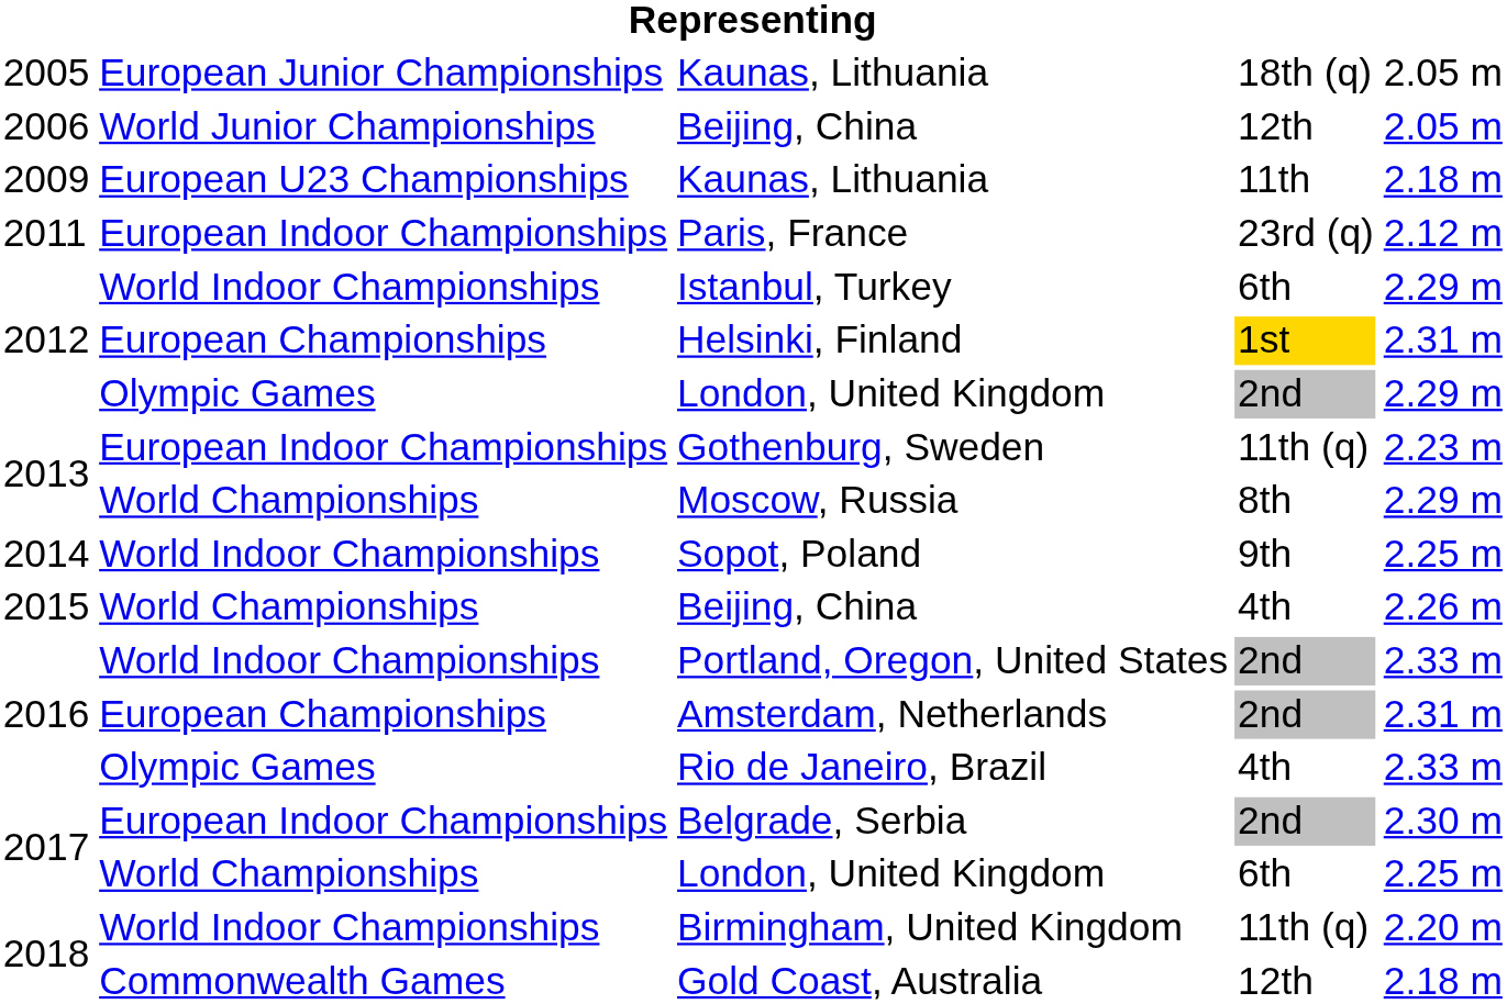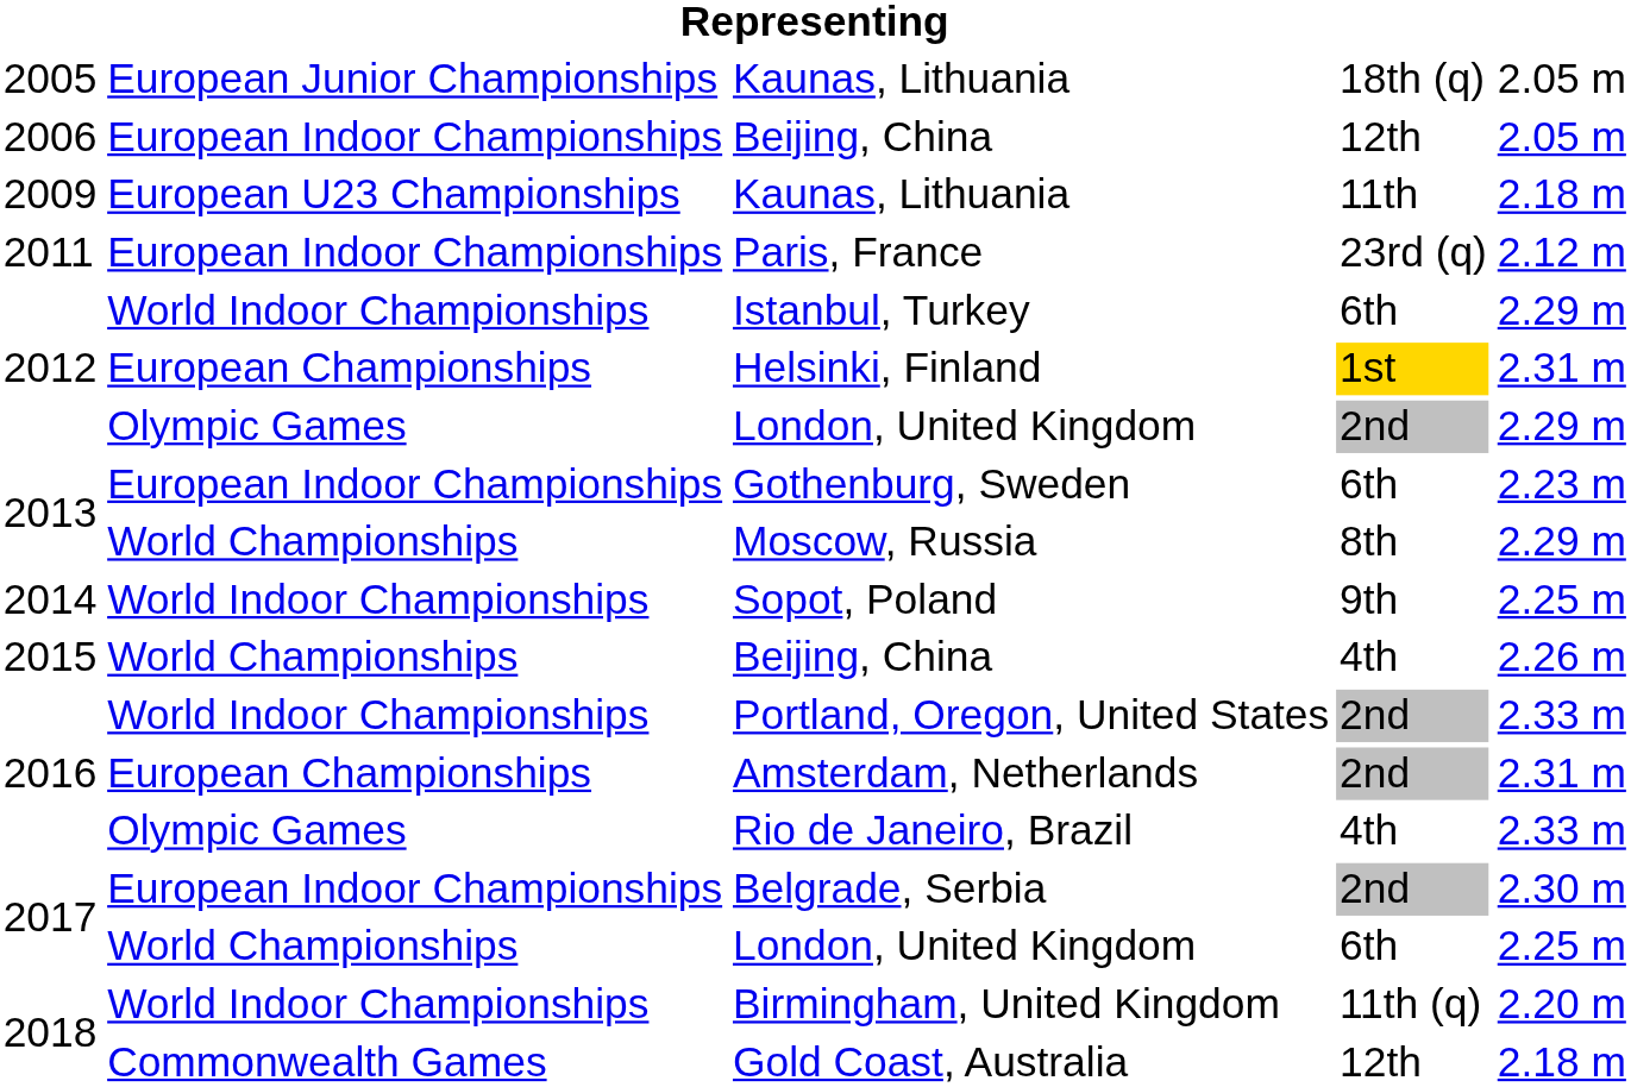 <table>
 <tr>
 <th colspan="5">Representing </th>
 </tr>
 <tr>
 <td>2005</td>
 <td><a href='#'>European Junior Championships</a></td>
 <td><a href='#'>Kaunas</a>, Lithuania</td>
 <td> 18th (q)</td>
 <td>2.05 m</td>
 </tr>
 <tr>
 <td>2006</td>
-<td><a href='#'>World Junior Championships</a></td>
+<td><a href='#'>European Indoor Championships</a></td>
 <td><a href='#'>Beijing</a>, China</td>
 <td> 12th</td>
 <td><a href='#'>2.05 m</a></td>
 </tr>
 <tr>
 <td>2009</td>
 <td><a href='#'>European U23 Championships</a></td>
 <td><a href='#'>Kaunas</a>, Lithuania</td>
 <td> 11th</td>
 <td><a href='#'>2.18 m</a></td>
 </tr>
 <tr>
 <td>2011</td>
 <td><a href='#'>European Indoor Championships</a></td>
 <td><a href='#'>Paris</a>, France</td>
 <td> 23rd (q)</td>
 <td><a href='#'>2.12 m</a></td>
 </tr>
 <tr>
 <td rowspan="3">2012</td>
 <td><a href='#'>World Indoor Championships</a></td>
 <td><a href='#'>Istanbul</a>, Turkey</td>
 <td> 6th</td>
 <td><a href='#'>2.29 m</a></td>
 </tr>
 <tr>
 <td><a href='#'>European Championships</a></td>
 <td><a href='#'>Helsinki</a>, Finland</td>
 <td style="background-color: gold;"> 1st</td>
 <td><a href='#'>2.31 m</a></td>
 </tr>
 <tr>
 <td><a href='#'>Olympic Games</a></td>
 <td><a href='#'>London</a>, United Kingdom</td>
 <td style="background:silver;">2nd</td>
 <td><a href='#'>2.29 m</a></td>
 </tr>
 <tr>
 <td rowspan="2">2013</td>
 <td><a href='#'>European Indoor Championships</a></td>
 <td><a href='#'>Gothenburg</a>, Sweden</td>
-<td>11th (q)</td>
+<td> 6th</td>
 <td><a href='#'>2.23 m</a></td>
 </tr>
 <tr>
 <td><a href='#'>World Championships</a></td>
 <td><a href='#'>Moscow</a>, Russia</td>
 <td>8th</td>
 <td><a href='#'>2.29 m</a></td>
 </tr>
 <tr>
 <td>2014</td>
 <td><a href='#'>World Indoor Championships</a></td>
 <td><a href='#'>Sopot</a>, Poland</td>
 <td>9th</td>
 <td><a href='#'>2.25 m</a></td>
 </tr>
 <tr>
 <td>2015</td>
 <td><a href='#'>World Championships</a></td>
 <td><a href='#'>Beijing</a>, China</td>
 <td>4th</td>
 <td><a href='#'>2.26 m</a></td>
 </tr>
 <tr>
 <td rowspan=3>2016</td>
 <td><a href='#'>World Indoor Championships</a></td>
 <td><a href='#'>Portland, Oregon</a>, United States</td>
 <td style="background-color: silver;"> 2nd</td>
 <td><a href='#'>2.33 m</a></td>
 </tr>
 <tr>
 <td><a href='#'>European Championships</a></td>
 <td><a href='#'>Amsterdam</a>, Netherlands</td>
 <td bgcolor=silver>2nd</td>
 <td><a href='#'>2.31 m</a></td>
 </tr>
 <tr>
 <td><a href='#'>Olympic Games</a></td>
 <td><a href='#'>Rio de Janeiro</a>, Brazil</td>
 <td>4th</td>
 <td><a href='#'>2.33 m</a></td>
 </tr>
 <tr>
 <td rowspan=2>2017</td>
 <td><a href='#'>European Indoor Championships</a></td>
 <td><a href='#'>Belgrade</a>, Serbia</td>
 <td bgcolor=silver>2nd</td>
 <td><a href='#'>2.30 m</a></td>
 </tr>
 <tr>
 <td><a href='#'>World Championships</a></td>
 <td><a href='#'>London</a>, United Kingdom</td>
 <td>6th</td>
 <td><a href='#'>2.25 m</a></td>
 </tr>
 <tr>
 <td rowspan=2>2018</td>
 <td><a href='#'>World Indoor Championships</a></td>
 <td><a href='#'>Birmingham</a>, United Kingdom</td>
 <td>11th (q)</td>
 <td><a href='#'>2.20 m</a></td>
 </tr>
 <tr>
 <td><a href='#'>Commonwealth Games</a></td>
 <td><a href='#'>Gold Coast</a>, Australia</td>
 <td>12th</td>
 <td><a href='#'>2.18 m</a></td>
 </tr>
 <tr>
 </tr>
 </table>
